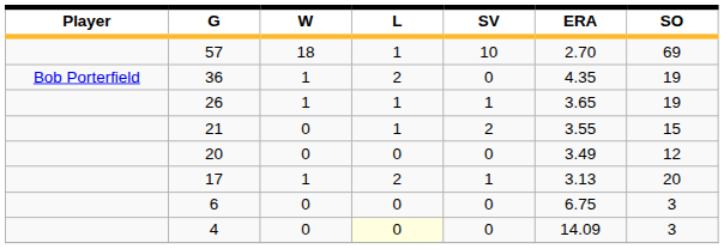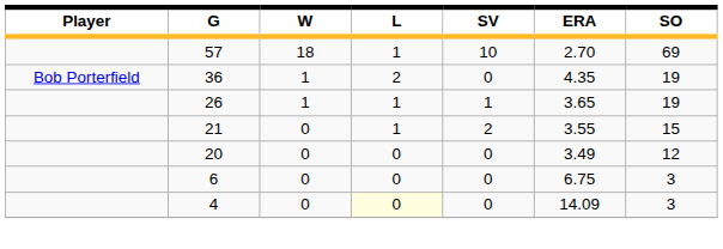 <table class="wikitable sortable">
 <tr>
 <th style="background:#FFFFFF; border-top:#000000 5px solid; border-bottom:#FDB827 5px solid;" width="16%">Player</th>
 <th style="background:#FFFFFF; border-top:#000000 5px solid; border-bottom:#FDB827 5px solid;" width="9%">G</th>
 <th style="background:#FFFFFF; border-top:#000000 5px solid; border-bottom:#FDB827 5px solid;" width="9%">W</th>
 <th style="background:#FFFFFF; border-top:#000000 5px solid; border-bottom:#FDB827 5px solid;" width="9%">L</th>
 <th style="background:#FFFFFF; border-top:#000000 5px solid; border-bottom:#FDB827 5px solid;" width="9%">SV</th>
 <th style="background:#FFFFFF; border-top:#000000 5px solid; border-bottom:#FDB827 5px solid;" width="9%">ERA</th>
 <th style="background:#FFFFFF; border-top:#000000 5px solid; border-bottom:#FDB827 5px solid;" width="9%">SO</th>
 </tr>
 <tr align="center">
 <td></td>
 <td>57</td>
 <td>18</td>
 <td>1</td>
 <td>10</td>
 <td>2.70</td>
 <td>69</td>
 </tr>
 <tr align="center">
 <td><a href='#'>Bob Porterfield</a></td>
 <td>36</td>
 <td>1</td>
 <td>2</td>
 <td>0</td>
 <td>4.35</td>
 <td>19</td>
 </tr>
 <tr align="center">
 <td></td>
 <td>26</td>
 <td>1</td>
 <td>1</td>
 <td>1</td>
 <td>3.65</td>
 <td>19</td>
 </tr>
 <tr align="center">
 <td></td>
 <td>21</td>
 <td>0</td>
 <td>1</td>
 <td>2</td>
 <td>3.55</td>
 <td>15</td>
 </tr>
 <tr align="center">
 <td></td>
 <td>20</td>
 <td>0</td>
 <td>0</td>
 <td>0</td>
 <td>3.49</td>
 <td>12</td>
 </tr>
 <tr align="center">
 <td></td>
-<td>17</td>
-<td>1</td>
-<td>2</td>
-<td>1</td>
-<td>3.13</td>
-<td>20</td>
-</tr>
-<tr align="center">
-<td></td>
 <td>6</td>
 <td>0</td>
 <td>0</td>
 <td>0</td>
 <td>6.75</td>
 <td>3</td>
 </tr>
 <tr align="center">
 <td></td>
 <td>4</td>
 <td>0</td>
 <td style="background: lightyellow;">0</td>
 <td>0</td>
 <td>14.09</td>
 <td>3</td>
 </tr>
 <tr align="center">
 </tr>
 </table>
